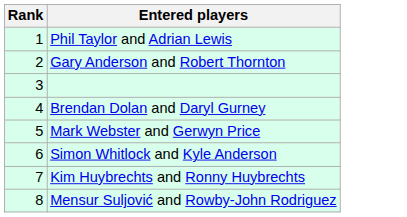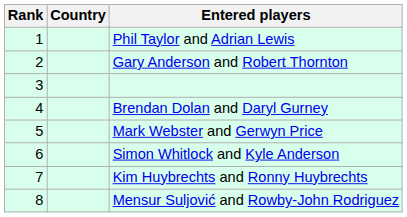 <table class="wikitable">
 <tr>
 <th>Rank</th>
+<th>Country</th>
 <th>Entered players</th>
 </tr>
 <tr style="background:#d8ffeb;">
 <td align=right>1</td>
+<td></td>
 <td><a href='#'>Phil Taylor</a> and <a href='#'>Adrian Lewis</a></td>
 </tr>
 <tr style="background:#d8ffeb;">
 <td align=right>2</td>
+<td></td>
 <td><a href='#'>Gary Anderson</a> and <a href='#'>Robert Thornton</a></td>
 </tr>
 <tr style="background:#d8ffeb;">
 <td align=right>3</td>
 <td></td>
+<td></td>
 </tr>
 <tr style="background:#d8ffeb;">
 <td align=right>4</td>
+<td></td>
 <td><a href='#'>Brendan Dolan</a> and <a href='#'>Daryl Gurney</a></td>
 </tr>
 <tr style="background:#d8ffeb;">
 <td align=right>5</td>
+<td></td>
 <td><a href='#'>Mark Webster</a> and <a href='#'>Gerwyn Price</a></td>
 </tr>
 <tr style="background:#d8ffeb;">
 <td align=right>6</td>
+<td></td>
 <td><a href='#'>Simon Whitlock</a> and <a href='#'>Kyle Anderson</a></td>
 </tr>
 <tr style="background:#d8ffeb;">
 <td align=right>7</td>
+<td></td>
 <td><a href='#'>Kim Huybrechts</a> and <a href='#'>Ronny Huybrechts</a></td>
 </tr>
 <tr style="background:#d8ffeb;">
 <td align=right>8</td>
+<td></td>
 <td><a href='#'>Mensur Suljović</a> and <a href='#'>Rowby-John Rodriguez</a></td>
 </tr>
 </table>
